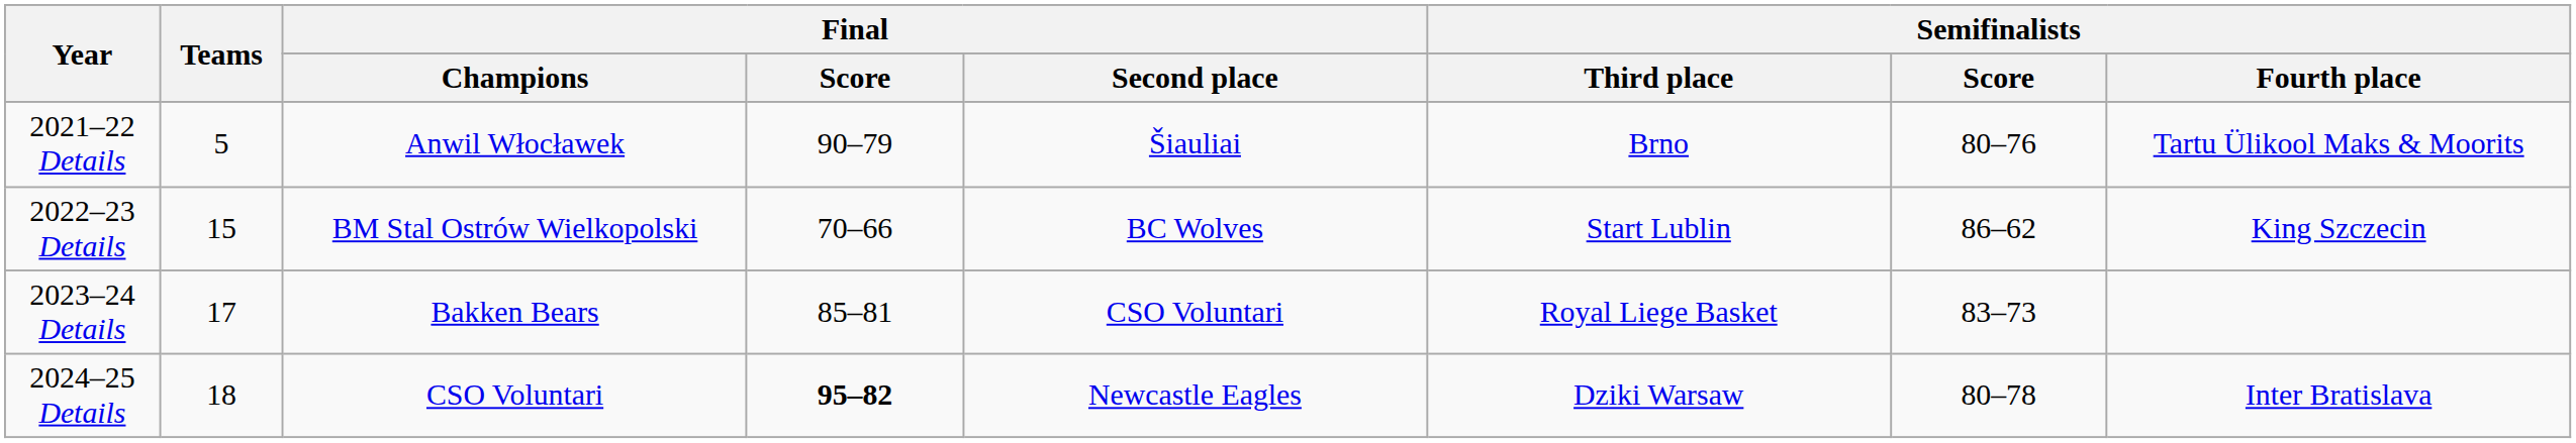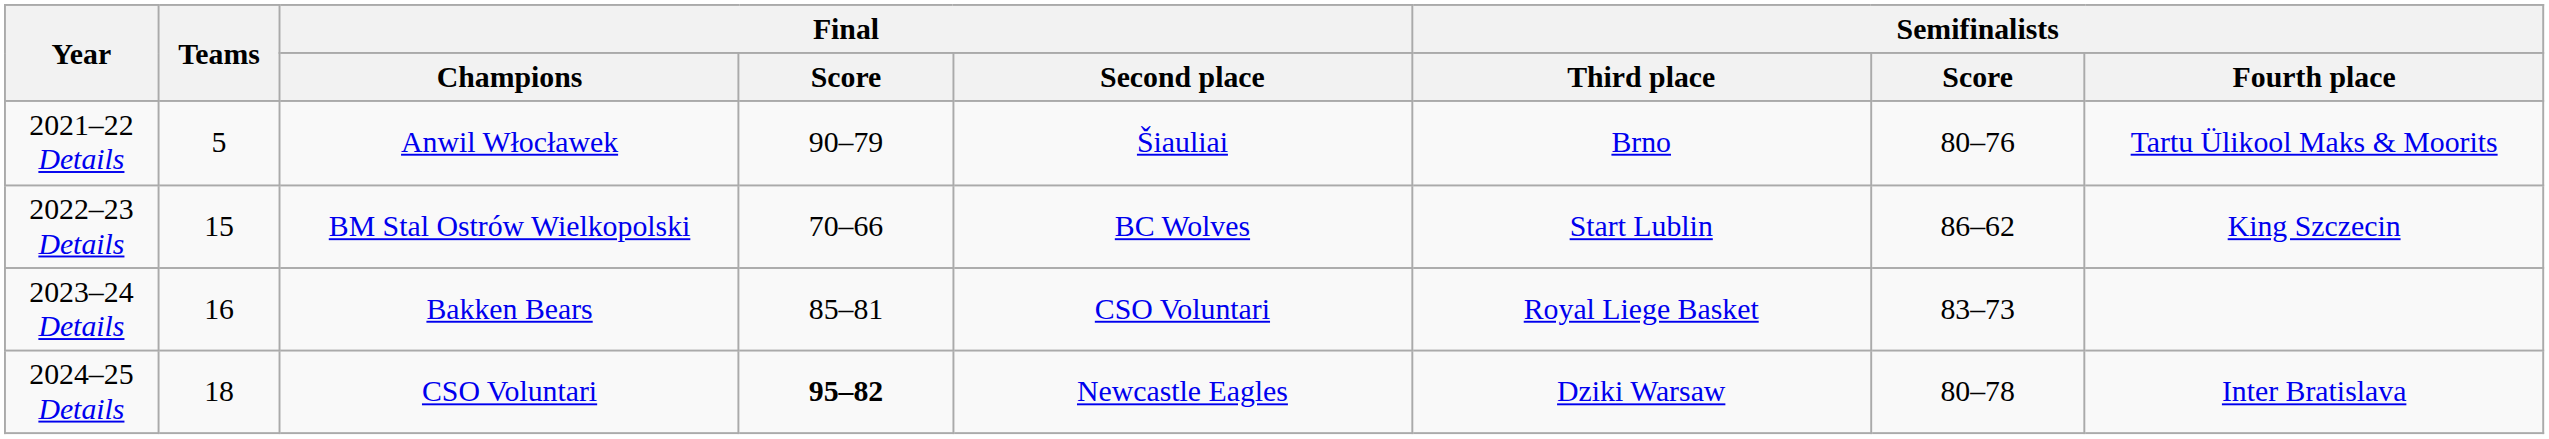 <table class="wikitable" style="font-size: 97%; text-align: center;">
 <tr>
 <th rowspan="2" style="width:5%;">Year</th>
 <th rowspan="2" style="width:4%;">Teams</th>
 <th colspan=3>Final</th>
 <th colspan=3>Semifinalists</th>
 </tr>
 <tr>
 <th width=15%>Champions</th>
 <th width=7%>Score</th>
 <th width=15%>Second place</th>
 <th width=15%>Third place</th>
 <th width=7%>Score</th>
 <th width=15%>Fourth place</th>
 </tr>
 <tr>
 <td>2021–22<br><em><a href='#'>Details</a></em></td>
 <td>5</td>
 <td> <a href='#'>Anwil Włocławek</a></td>
 <td>90–79</td>
 <td> <a href='#'>Šiauliai</a></td>
 <td> <a href='#'>Brno</a></td>
 <td>80–76</td>
 <td> <a href='#'>Tartu Ülikool Maks & Moorits</a></td>
 </tr>
 <tr>
 <td>2022–23<br><em><a href='#'>Details</a></em></td>
 <td>15</td>
 <td> <a href='#'>BM Stal Ostrów Wielkopolski</a></td>
 <td>70–66</td>
 <td> <a href='#'>BC Wolves</a></td>
 <td> <a href='#'>Start Lublin</a></td>
 <td>86–62</td>
 <td> <a href='#'>King Szczecin</a></td>
 </tr>
 <tr>
 <td>2023–24<br><em><a href='#'>Details</a></em></td>
-<td>17</td>
+<td>16</td>
 <td> <a href='#'>Bakken Bears</a></td>
 <td>85–81</td>
 <td> <a href='#'>CSO Voluntari</a></td>
 <td> <a href='#'>Royal Liege Basket</a></td>
 <td>83–73</td>
 <td></td>
 </tr>
 <tr>
 <td>2024–25<br><em><a href='#'>Details</a></em></td>
 <td>18</td>
 <td> <a href='#'>CSO Voluntari</a></td>
 <td><strong>95–82</strong></td>
 <td> <a href='#'>Newcastle Eagles</a></td>
 <td> <a href='#'>Dziki Warsaw</a></td>
 <td>80–78</td>
 <td> <a href='#'>Inter Bratislava</a></td>
 </tr>
 </table>
